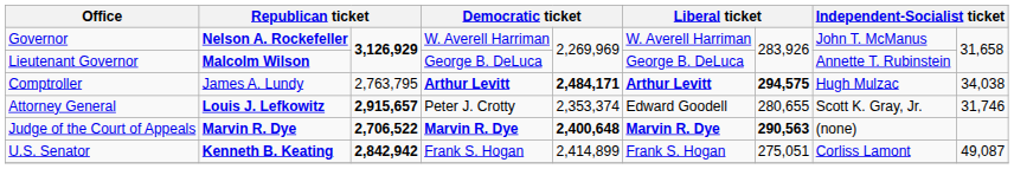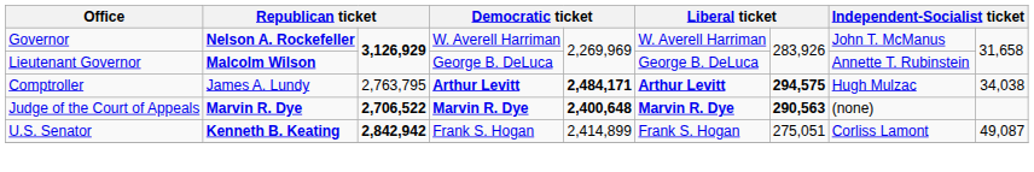 <table class=wikitable>
 <tr bgcolor=lightgrey>
 <th>Office</th>
 <th colspan="2" ><a href='#'>Republican</a> ticket</th>
 <th colspan="2" ><a href='#'>Democratic</a> ticket</th>
 <th colspan="2" ><a href='#'>Liberal</a> ticket</th>
 <th colspan="2"><a href='#'>Independent-Socialist</a> ticket</th>
 </tr>
 <tr>
 <td><a href='#'>Governor</a></td>
 <td><strong><a href='#'>Nelson A. Rockefeller</a></strong></td>
 <td rowspan="2"><strong>3,126,929</strong></td>
 <td><a href='#'>W. Averell Harriman</a></td>
 <td rowspan="2">2,269,969</td>
 <td><a href='#'>W. Averell Harriman</a></td>
 <td rowspan="2">283,926</td>
 <td><a href='#'>John T. McManus</a></td>
 <td rowspan="2">31,658</td>
 </tr>
 <tr>
 <td><a href='#'>Lieutenant Governor</a></td>
 <td><strong><a href='#'>Malcolm Wilson</a></strong></td>
 <td><a href='#'>George B. DeLuca</a></td>
 <td><a href='#'>George B. DeLuca</a></td>
 <td><a href='#'>Annette T. Rubinstein</a></td>
 </tr>
 <tr>
 <td><a href='#'>Comptroller</a></td>
 <td><a href='#'>James A. Lundy</a></td>
 <td align="right">2,763,795</td>
 <td><strong><a href='#'>Arthur Levitt</a></strong></td>
 <td align="right"><strong>2,484,171</strong></td>
 <td><strong><a href='#'>Arthur Levitt</a></strong></td>
 <td align="right"><strong>294,575</strong></td>
 <td><a href='#'>Hugh Mulzac</a></td>
 <td align="right">34,038</td>
 </tr>
 <tr>
-<td><a href='#'>Attorney General</a></td>
-<td><strong><a href='#'>Louis J. Lefkowitz</a></strong></td>
-<td align="right"><strong>2,915,657</strong></td>
-<td>Peter J. Crotty</td>
-<td align="right">2,353,374</td>
-<td>Edward Goodell</td>
-<td align="right">280,655</td>
-<td>Scott K. Gray, Jr.</td>
-<td align="right">31,746</td>
-</tr>
-<tr>
 <td><a href='#'>Judge of the Court of Appeals</a></td>
 <td><strong><a href='#'>Marvin R. Dye</a></strong></td>
 <td align="right"><strong>2,706,522</strong></td>
 <td><strong><a href='#'>Marvin R. Dye</a></strong></td>
 <td align="right"><strong>2,400,648</strong></td>
 <td><strong><a href='#'>Marvin R. Dye</a></strong></td>
 <td align="right"><strong>290,563</strong></td>
 <td>(none)</td>
 <td></td>
 </tr>
 <tr>
 <td><a href='#'>U.S. Senator</a></td>
 <td><strong><a href='#'>Kenneth B. Keating</a></strong></td>
 <td align="right"><strong>2,842,942</strong></td>
 <td><a href='#'>Frank S. Hogan</a></td>
 <td align="right">2,414,899</td>
 <td><a href='#'>Frank S. Hogan</a></td>
 <td align="right">275,051</td>
 <td><a href='#'>Corliss Lamont</a></td>
 <td align="right">49,087</td>
 </tr>
 <tr>
 </tr>
 </table>
